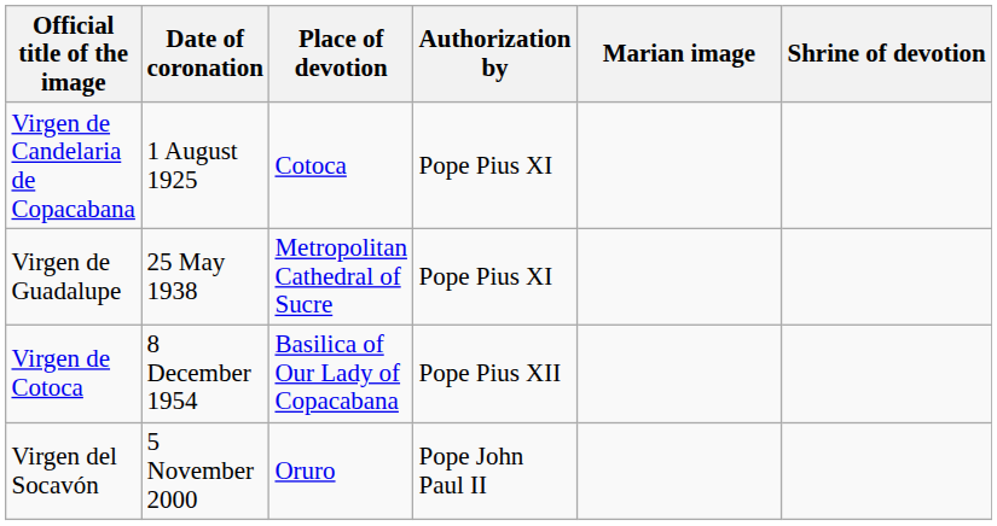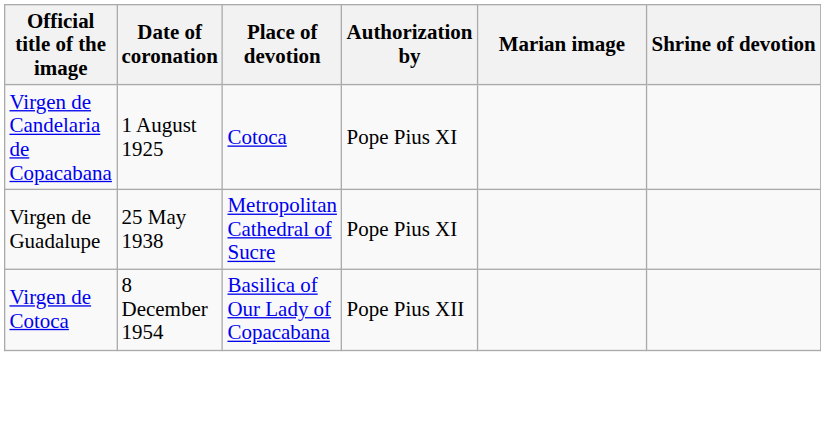 <table class="wikitable sortable" width="100%">
 <tr>
 <th>Official title of the image</th>
 <th data-sort-type="date">Date of coronation</th>
 <th>Place of devotion</th>
 <th>Authorization by</th>
 <th width=200px class=unsortable>Marian image</th>
 <th width=200px class=unsortable>Shrine of devotion</th>
 </tr>
 <tr>
 <td><a href='#'>Virgen de Candelaria de Copacabana</a></td>
 <td>1 August 1925</td>
 <td><a href='#'>Cotoca</a></td>
 <td>Pope Pius XI</td>
 <td></td>
 <td></td>
 </tr>
 <tr>
 <td>Virgen de Guadalupe</td>
 <td>25 May 1938</td>
 <td><a href='#'>Metropolitan Cathedral of Sucre</a></td>
 <td>Pope Pius XI</td>
 <td></td>
 <td></td>
 </tr>
 <tr>
 <td><a href='#'>Virgen de Cotoca</a></td>
 <td>8 December 1954</td>
 <td><a href='#'>Basilica of Our Lady of Copacabana</a></td>
 <td>Pope Pius XII</td>
 <td></td>
 <td></td>
 </tr>
-<tr>
-<td>Virgen del Socavón</td>
-<td>5 November 2000</td>
-<td><a href='#'>Oruro</a></td>
-<td>Pope John Paul II</td>
-<td></td>
-<td></td>
-</tr>
 </table>
